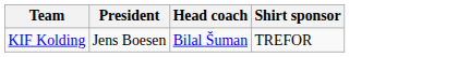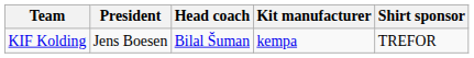 <table class="wikitable sortable" style="text-align: left;">
 <tr>
 <th>Team</th>
 <th>President</th>
 <th>Head coach</th>
+<th>Kit manufacturer</th>
 <th>Shirt sponsor</th>
 </tr>
 <tr>
 <td><a href='#'>KIF Kolding</a></td>
 <td>Jens Boesen</td>
 <td> <a href='#'>Bilal Šuman</a></td>
+<td><a href='#'>kempa</a></td>
 <td>TREFOR</td>
 </tr>
 </table>
